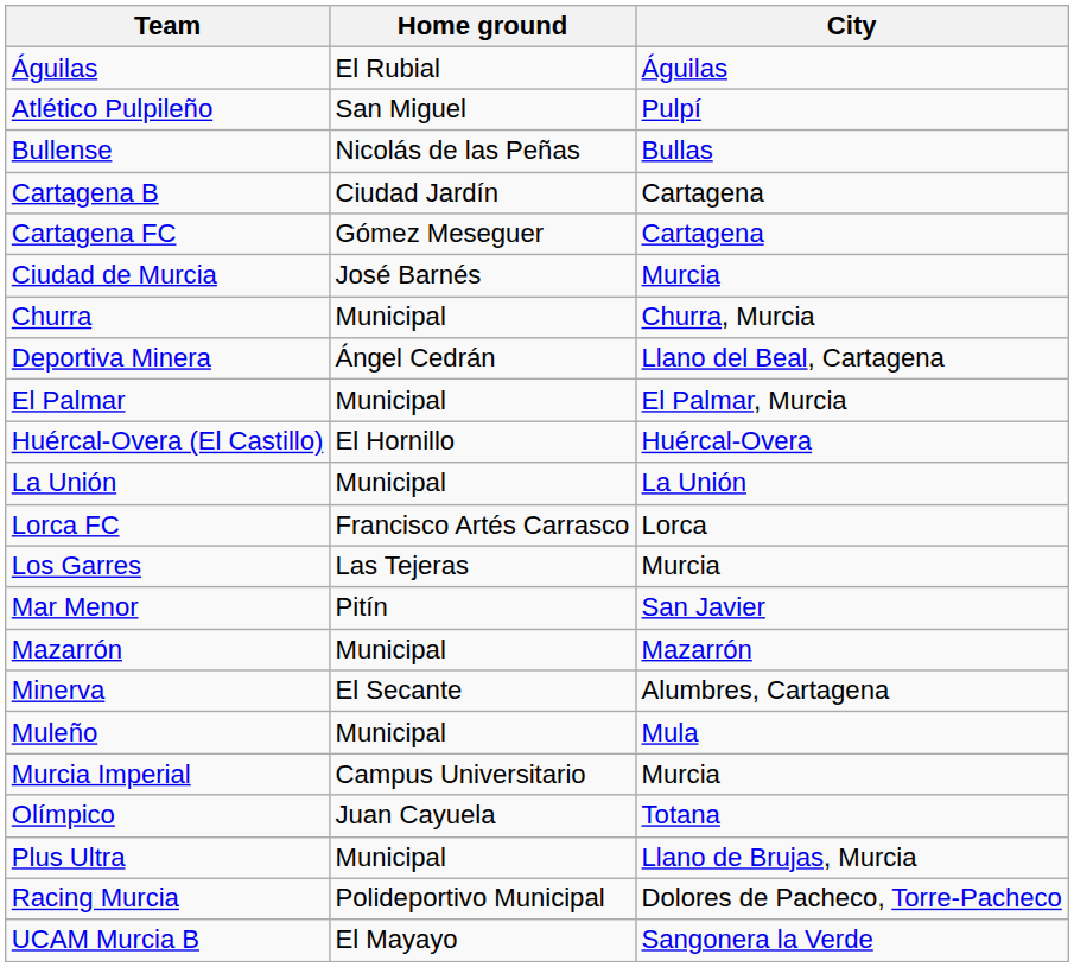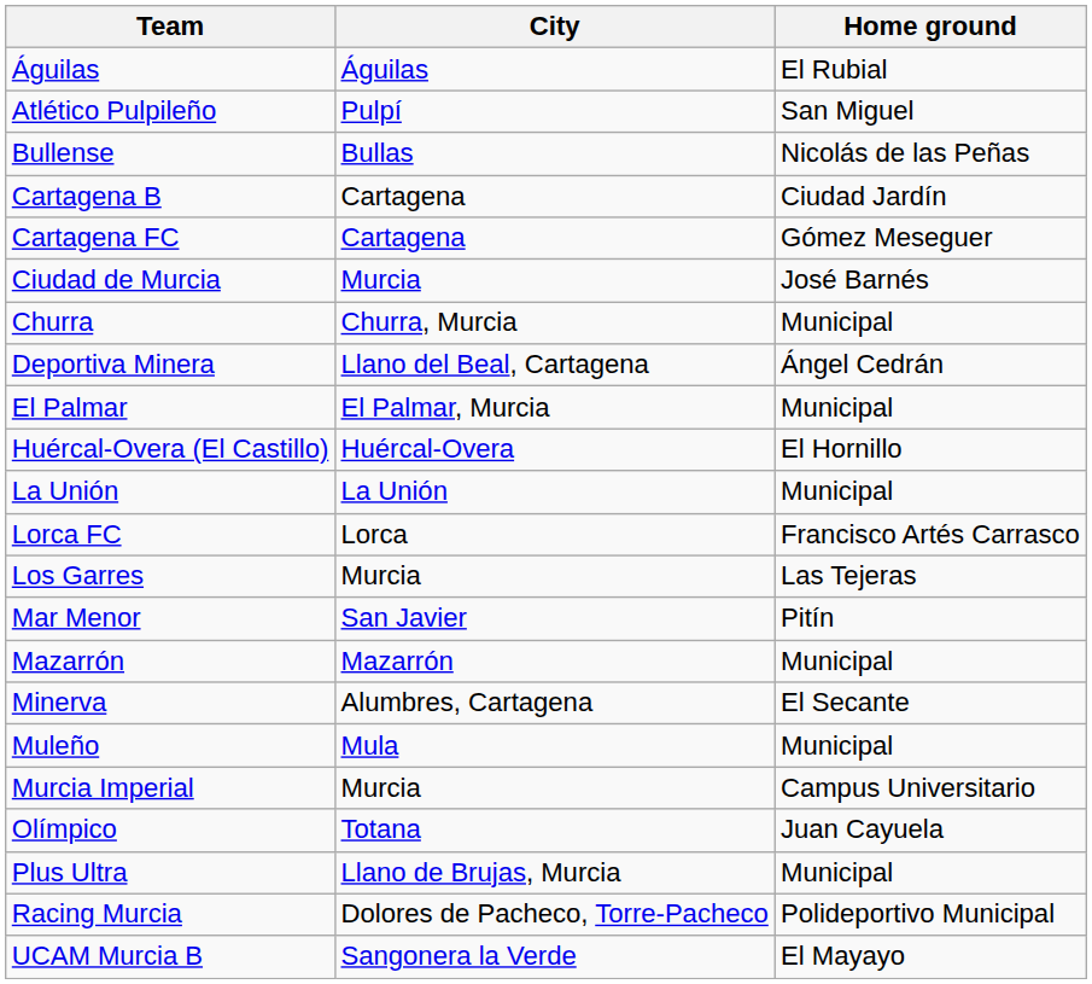 <table class="wikitable sortable">
 <tr>
 <th>Team</th>
+<th>City</th>
 <th>Home ground</th>
-<th>City</th>
 </tr>
 <tr>
 <td><a href='#'>Águilas</a></td>
+<td><a href='#'>Águilas</a></td>
 <td>El Rubial</td>
-<td><a href='#'>Águilas</a></td>
 </tr>
 <tr>
 <td><a href='#'>Atlético Pulpileño</a></td>
+<td><a href='#'>Pulpí</a></td>
 <td>San Miguel</td>
-<td><a href='#'>Pulpí</a></td>
 </tr>
 <tr>
 <td><a href='#'>Bullense</a></td>
+<td><a href='#'>Bullas</a></td>
 <td>Nicolás de las Peñas</td>
-<td><a href='#'>Bullas</a></td>
 </tr>
 <tr>
 <td><a href='#'>Cartagena B</a></td>
+<td>Cartagena</td>
 <td>Ciudad Jardín</td>
-<td>Cartagena</td>
 </tr>
 <tr>
 <td><a href='#'>Cartagena FC</a></td>
+<td><a href='#'>Cartagena</a></td>
 <td>Gómez Meseguer</td>
-<td><a href='#'>Cartagena</a></td>
 </tr>
 <tr>
 <td><a href='#'>Ciudad de Murcia</a></td>
+<td><a href='#'>Murcia</a></td>
 <td>José Barnés</td>
-<td><a href='#'>Murcia</a></td>
 </tr>
 <tr>
 <td><a href='#'>Churra</a></td>
+<td><a href='#'>Churra</a>, Murcia</td>
 <td>Municipal</td>
-<td><a href='#'>Churra</a>, Murcia</td>
 </tr>
 <tr>
 <td><a href='#'>Deportiva Minera</a></td>
+<td><a href='#'>Llano del Beal</a>, Cartagena</td>
 <td>Ángel Cedrán</td>
-<td><a href='#'>Llano del Beal</a>, Cartagena</td>
 </tr>
 <tr>
 <td><a href='#'>El Palmar</a></td>
+<td><a href='#'>El Palmar</a>, Murcia</td>
 <td>Municipal</td>
-<td><a href='#'>El Palmar</a>, Murcia</td>
 </tr>
 <tr>
 <td><a href='#'>Huércal-Overa (El Castillo)</a></td>
+<td><a href='#'>Huércal-Overa</a></td>
 <td>El Hornillo</td>
-<td><a href='#'>Huércal-Overa</a></td>
 </tr>
 <tr>
 <td><a href='#'>La Unión</a></td>
+<td><a href='#'>La Unión</a></td>
 <td>Municipal</td>
-<td><a href='#'>La Unión</a></td>
 </tr>
 <tr>
 <td><a href='#'>Lorca FC</a></td>
+<td>Lorca</td>
 <td>Francisco Artés Carrasco</td>
-<td>Lorca</td>
 </tr>
 <tr>
 <td><a href='#'>Los Garres</a></td>
+<td>Murcia</td>
 <td>Las Tejeras</td>
-<td>Murcia</td>
 </tr>
 <tr>
 <td><a href='#'>Mar Menor</a></td>
+<td><a href='#'>San Javier</a></td>
 <td>Pitín</td>
-<td><a href='#'>San Javier</a></td>
 </tr>
 <tr>
 <td><a href='#'>Mazarrón</a></td>
+<td><a href='#'>Mazarrón</a></td>
 <td>Municipal</td>
-<td><a href='#'>Mazarrón</a></td>
 </tr>
 <tr>
 <td><a href='#'>Minerva</a></td>
+<td>Alumbres, Cartagena</td>
 <td>El Secante</td>
-<td>Alumbres, Cartagena</td>
 </tr>
 <tr>
 <td><a href='#'>Muleño</a></td>
+<td><a href='#'>Mula</a></td>
 <td>Municipal</td>
-<td><a href='#'>Mula</a></td>
 </tr>
 <tr>
 <td><a href='#'>Murcia Imperial</a></td>
+<td>Murcia</td>
 <td>Campus Universitario</td>
-<td>Murcia</td>
 </tr>
 <tr>
 <td><a href='#'>Olímpico</a></td>
+<td><a href='#'>Totana</a></td>
 <td>Juan Cayuela</td>
-<td><a href='#'>Totana</a></td>
 </tr>
 <tr>
 <td><a href='#'>Plus Ultra</a></td>
+<td><a href='#'>Llano de Brujas</a>, Murcia</td>
 <td>Municipal</td>
-<td><a href='#'>Llano de Brujas</a>, Murcia</td>
 </tr>
 <tr>
 <td><a href='#'>Racing Murcia</a></td>
+<td>Dolores de Pacheco, <a href='#'>Torre-Pacheco</a></td>
 <td>Polideportivo Municipal</td>
-<td>Dolores de Pacheco, <a href='#'>Torre-Pacheco</a></td>
 </tr>
 <tr>
 <td><a href='#'>UCAM Murcia B</a></td>
+<td><a href='#'>Sangonera la Verde</a></td>
 <td>El Mayayo</td>
-<td><a href='#'>Sangonera la Verde</a></td>
 </tr>
 </table>
